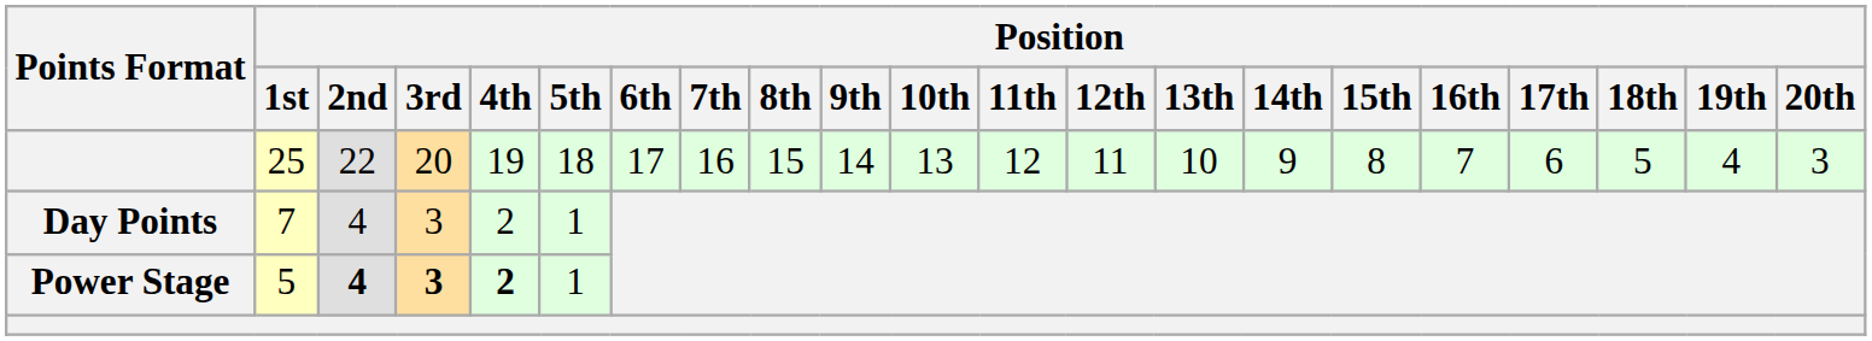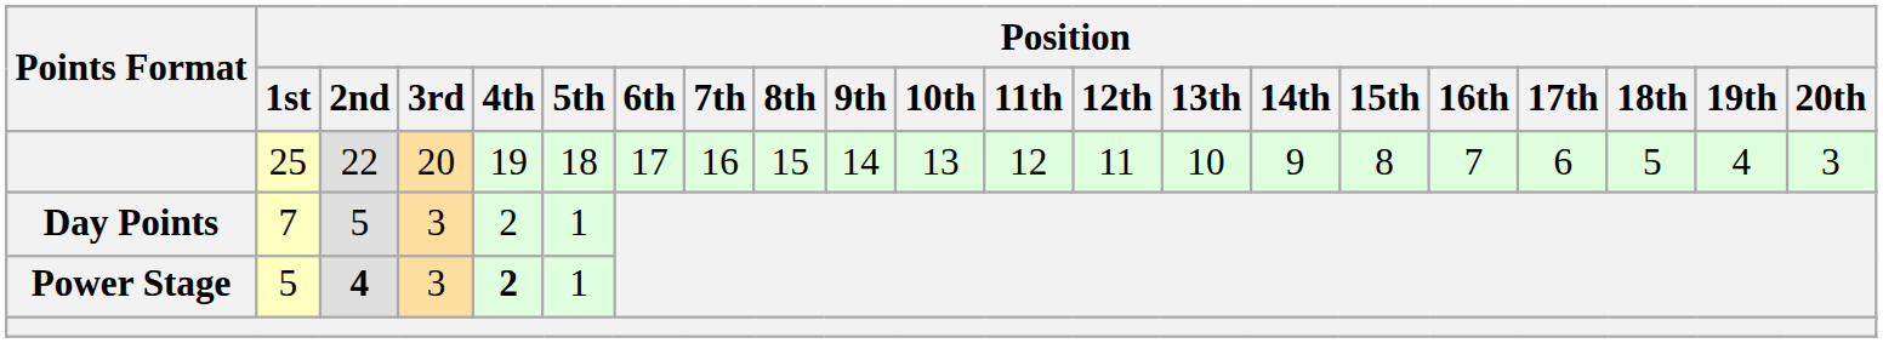 <table class="wikitable" style="font-size:85%; text-align:center">
 <tr style="background:#f9f9f9">
 <th rowspan=2>Points Format</th>
 <th colspan=20>Position</th>
 </tr>
 <tr>
 <th>1st</th>
 <th>2nd</th>
 <th>3rd</th>
 <th>4th</th>
 <th>5th</th>
 <th>6th</th>
 <th>7th</th>
 <th>8th</th>
 <th>9th</th>
 <th>10th</th>
 <th>11th</th>
 <th>12th</th>
 <th>13th</th>
 <th>14th</th>
 <th>15th</th>
 <th>16th</th>
 <th>17th</th>
 <th>18th</th>
 <th>19th</th>
 <th>20th</th>
 </tr>
 <tr>
 <th></th>
 <td style="background: #ffffbf">25</td>
 <td style="background: #dfdfdf">22</td>
 <td style="background: #ffdf9f">20</td>
 <td style="background: #dfffdf">19</td>
 <td style="background: #dfffdf">18</td>
 <td style="background: #dfffdf">17</td>
 <td style="background: #dfffdf">16</td>
 <td style="background: #dfffdf">15</td>
 <td style="background: #dfffdf">14</td>
 <td style="background: #dfffdf">13</td>
 <td style="background: #dfffdf">12</td>
 <td style="background: #dfffdf">11</td>
 <td style="background: #dfffdf">10</td>
 <td style="background: #dfffdf">9</td>
 <td style="background: #dfffdf">8</td>
 <td style="background: #dfffdf">7</td>
 <td style="background: #dfffdf">6</td>
 <td style="background: #dfffdf">5</td>
 <td style="background: #dfffdf">4</td>
 <td style="background: #dfffdf">3</td>
 </tr>
 <tr>
 <th>Day Points</th>
 <td style="background: #ffffbf;">7</td>
-<td style="background: #dfdfdf;">4</td>
+<td style="background: #dfdfdf;">5</td>
 <td style="background: #ffdf9f;">3</td>
 <td style="background: #dfffdf;">2</td>
 <td style="background: #dfffdf;">1</td>
 <th colspan=15 rowspan=2></th>
 </tr>
 <tr>
 <th>Power Stage</th>
 <td style="background: #ffffbf;">5</td>
 <td style="background: #dfdfdf;"><strong>4</strong></td>
-<td style="background: #ffdf9f;"><strong>3</strong></td>
+<td style="background: #ffdf9f;">3</td>
 <td style="background: #dfffdf;"><strong>2</strong></td>
 <td style="background: #dfffdf;">1</td>
 </tr>
 <tr>
 <th colspan=21></th>
 </tr>
 </table>
